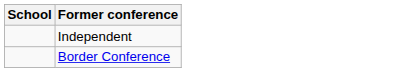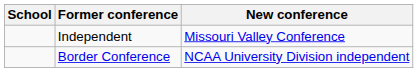 <table class="wikitable sortable">
 <tr>
 <th>School</th>
 <th>Former conference</th>
+<th>New conference</th>
 </tr>
 <tr>
 <td></td>
 <td>Independent</td>
+<td><a href='#'>Missouri Valley Conference</a></td>
 </tr>
 <tr>
 <td></td>
 <td><a href='#'>Border Conference</a></td>
+<td><a href='#'>NCAA University Division independent</a></td>
 </tr>
 </table>
